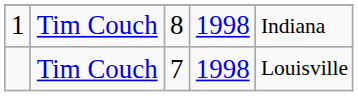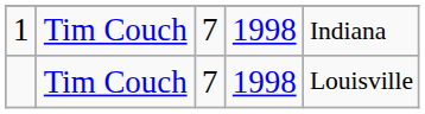 <table class="wikitable">
 <tr>
 </tr>
 <tr>
 <td>1</td>
 <td><a href='#'>Tim Couch</a></td>
-<td><abbr>8</abbr></td>
+<td><abbr>7</abbr></td>
 <td><a href='#'>1998</a></td>
 <td style="font-size:80%;">Indiana</td>
 </tr>
 <tr>
 <td></td>
 <td><a href='#'>Tim Couch</a></td>
 <td><abbr>7</abbr></td>
 <td><a href='#'>1998</a></td>
 <td style="font-size:80%;">Louisville</td>
 </tr>
 </table>
